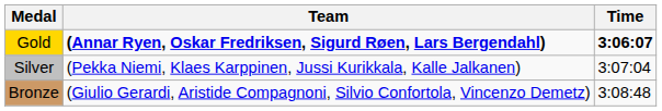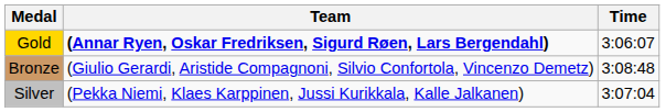 <table class="wikitable">
 <tr>
 <th>Medal</th>
 <th>Team</th>
 <th>Time</th>
 </tr>
 <tr>
 <td style="text-align:center;background-color:gold;">Gold</td>
 <td><strong> (<a href='#'>Annar Ryen</a>, <a href='#'>Oskar Fredriksen</a>, <a href='#'>Sigurd Røen</a>, <a href='#'>Lars Bergendahl</a>)</strong></td>
-<td><strong>3:06:07</strong></td>
+<td>3:06:07</td>
+</tr>
+<tr>
+<td style="text-align:center;background-color:#CC9966;">Bronze</td>
+<td> (<a href='#'>Giulio Gerardi</a>, <a href='#'>Aristide Compagnoni</a>, <a href='#'>Silvio Confortola</a>, <a href='#'>Vincenzo Demetz</a>)</td>
+<td>3:08:48</td>
 </tr>
 <tr>
 <td style="text-align:center;background-color:silver;">Silver</td>
 <td> (<a href='#'>Pekka Niemi</a>, <a href='#'>Klaes Karppinen</a>, <a href='#'>Jussi Kurikkala</a>, <a href='#'>Kalle Jalkanen</a>)</td>
 <td>3:07:04</td>
 </tr>
-<tr>
-<td style="text-align:center;background-color:#CC9966;">Bronze</td>
-<td> (<a href='#'>Giulio Gerardi</a>, <a href='#'>Aristide Compagnoni</a>, <a href='#'>Silvio Confortola</a>, <a href='#'>Vincenzo Demetz</a>)</td>
-<td>3:08:48</td>
-</tr>
 </table>
